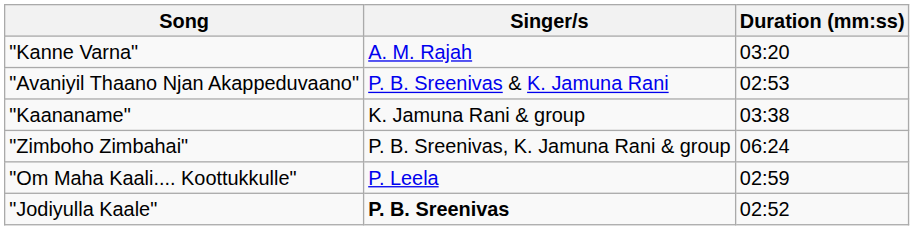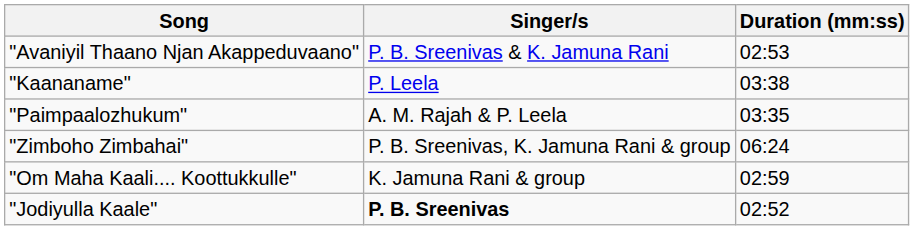 <table class="wikitable" style="font-size:95%;">
 <tr>
 <th>Song</th>
 <th>Singer/s</th>
 <th>Duration (mm:ss)</th>
-</tr>
-<tr>
-<td>"Kanne Varna"</td>
-<td><a href='#'>A. M. Rajah</a></td>
-<td>03:20</td>
 </tr>
 <tr>
 <td>"Avaniyil Thaano Njan Akappeduvaano"</td>
 <td><a href='#'>P. B. Sreenivas</a> & <a href='#'>K. Jamuna Rani</a></td>
 <td>02:53</td>
 </tr>
 <tr>
 <td>"Kaananame"</td>
-<td>K. Jamuna Rani & group</td>
+<td><a href='#'>P. Leela</a></td>
 <td>03:38</td>
+</tr>
+<tr>
+<td>"Paimpaalozhukum"</td>
+<td>A. M. Rajah & P. Leela</td>
+<td>03:35</td>
 </tr>
 <tr>
 <td>"Zimboho Zimbahai"</td>
 <td>P. B. Sreenivas, K. Jamuna Rani & group</td>
 <td>06:24</td>
 </tr>
 <tr>
 <td>"Om Maha Kaali.... Koottukkulle"</td>
-<td><a href='#'>P. Leela</a></td>
+<td>K. Jamuna Rani & group</td>
 <td>02:59</td>
 </tr>
 <tr>
 <td>"Jodiyulla Kaale"</td>
 <td><strong>P. B. Sreenivas</strong></td>
 <td>02:52</td>
 </tr>
 </table>
